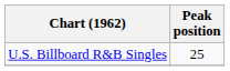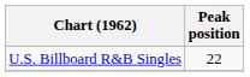 <table class="wikitable">
 <tr>
 <th align="left">Chart (1962)</th>
 <th align="center">Peak<br>position</th>
 </tr>
 <tr>
 <td align="left"><a href='#'>U.S. Billboard R&B Singles</a></td>
-<td align="center">25</td>
+<td align="center">22</td>
 </tr>
 <tr>
 </tr>
 </table>
